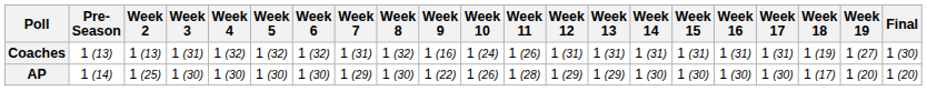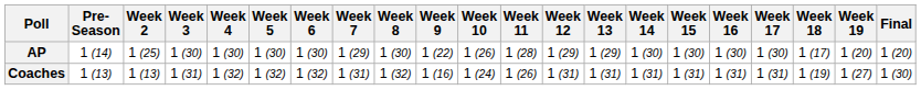 <table class="wikitable" style="white-space:nowrap;font-size:90%">
 <tr>
 <th>Poll</th>
 <th>Pre-<br>Season</th>
 <th>Week<br>2</th>
 <th>Week<br>3</th>
 <th>Week<br>4</th>
 <th>Week<br>5</th>
 <th>Week<br>6</th>
 <th>Week<br>7</th>
 <th>Week<br>8</th>
 <th>Week<br>9</th>
 <th>Week<br>10</th>
 <th>Week<br>11</th>
 <th>Week<br>12</th>
 <th>Week<br>13</th>
 <th>Week<br>14</th>
 <th>Week<br>15</th>
 <th>Week<br>16</th>
 <th>Week<br>17</th>
 <th>Week<br>18</th>
 <th>Week<br>19</th>
 <th>Final</th>
 </tr>
 <tr style="text-align:center;">
+<th>AP</th>
+<td style="background:#FFF;">1 <em><small>(14)</small></em></td>
+<td style="background:#FFF;">1 <em><small>(25)</small></em></td>
+<td style="background:#FFF;">1 <em><small>(30)</small></em></td>
+<td style="background:#FFF;">1 <em><small>(30)</small></em></td>
+<td style="background:#FFF;">1 <em><small>(30)</small></em></td>
+<td style="background:#FFF;">1 <em><small>(30)</small></em></td>
+<td style="background:#FFF;">1 <em><small>(29)</small></em></td>
+<td style="background:#FFF;">1 <em><small>(30)</small></em></td>
+<td style="background:#FFF;">1 <em><small>(22)</small></em></td>
+<td style="background:#FFF;">1 <em><small>(26)</small></em></td>
+<td style="background:#FFF;">1 <em><small>(28)</small></em></td>
+<td style="background:#FFF;">1 <em><small>(29)</small></em></td>
+<td style="background:#FFF;">1 <em><small>(29)</small></em></td>
+<td style="background:#FFF;">1 <em><small>(30)</small></em></td>
+<td style="background:#FFF;">1 <em><small>(30)</small></em></td>
+<td style="background:#FFF;">1 <em><small>(30)</small></em></td>
+<td style="background:#FFF;">1 <em><small>(30)</small></em></td>
+<td style="background:#FFF;">1 <em><small>(17)</small></em></td>
+<td style="background:#FFF;">1 <em><small>(20)</small></em></td>
+<td style="background:#FFF;">1 <em><small>(20)</small></em></td>
+</tr>
+<tr style="text-align:center;">
 <th>Coaches</th>
 <td style="background:#FFF;">1 <em><small>(13)</small></em></td>
 <td style="background:#FFF;">1 <em><small>(13)</small></em></td>
 <td style="background:#FFF;">1 <em><small>(31)</small></em></td>
 <td style="background:#FFF;">1 <em><small>(32)</small></em></td>
 <td style="background:#FFF;">1 <em><small>(32)</small></em></td>
 <td style="background:#FFF;">1 <em><small>(32)</small></em></td>
 <td style="background:#FFF;">1 <em><small>(31)</small></em></td>
 <td style="background:#FFF;">1 <em><small>(32)</small></em></td>
 <td style="background:#FFF;">1 <em><small>(16)</small></em></td>
 <td style="background:#FFF;">1 <em><small>(24)</small></em></td>
 <td style="background:#FFF;">1 <em><small>(26)</small></em></td>
 <td style="background:#FFF;">1 <em><small>(31)</small></em></td>
 <td style="background:#FFF;">1 <em><small>(31)</small></em></td>
 <td style="background:#FFF;">1 <em><small>(31)</small></em></td>
 <td style="background:#FFF;">1 <em><small>(31)</small></em></td>
 <td style="background:#FFF;">1 <em><small>(31)</small></em></td>
 <td style="background:#FFF;">1 <em><small>(31)</small></em></td>
 <td style="background:#FFF;">1 <em><small>(19)</small></em></td>
 <td style="background:#FFF;">1 <em><small>(27)</small></em></td>
 <td style="background:#FFF;">1 <em><small>(30)</small></em></td>
 </tr>
-<tr style="text-align:center;">
-<th>AP</th>
-<td style="background:#FFF;">1 <em><small>(14)</small></em></td>
-<td style="background:#FFF;">1 <em><small>(25)</small></em></td>
-<td style="background:#FFF;">1 <em><small>(30)</small></em></td>
-<td style="background:#FFF;">1 <em><small>(30)</small></em></td>
-<td style="background:#FFF;">1 <em><small>(30)</small></em></td>
-<td style="background:#FFF;">1 <em><small>(30)</small></em></td>
-<td style="background:#FFF;">1 <em><small>(29)</small></em></td>
-<td style="background:#FFF;">1 <em><small>(30)</small></em></td>
-<td style="background:#FFF;">1 <em><small>(22)</small></em></td>
-<td style="background:#FFF;">1 <em><small>(26)</small></em></td>
-<td style="background:#FFF;">1 <em><small>(28)</small></em></td>
-<td style="background:#FFF;">1 <em><small>(29)</small></em></td>
-<td style="background:#FFF;">1 <em><small>(29)</small></em></td>
-<td style="background:#FFF;">1 <em><small>(30)</small></em></td>
-<td style="background:#FFF;">1 <em><small>(30)</small></em></td>
-<td style="background:#FFF;">1 <em><small>(30)</small></em></td>
-<td style="background:#FFF;">1 <em><small>(30)</small></em></td>
-<td style="background:#FFF;">1 <em><small>(17)</small></em></td>
-<td style="background:#FFF;">1 <em><small>(20)</small></em></td>
-<td style="background:#FFF;">1 <em><small>(20)</small></em></td>
-</tr>
 </table>
